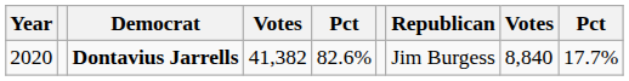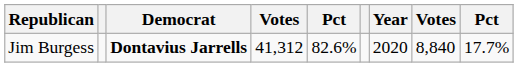 <table class="wikitable" style="margin:0.5em ; font-size:95%">
 <tr>
-<th>Year</th>
+<th>Republican</th>
 <th></th>
 <th>Democrat</th>
 <th>Votes</th>
 <th>Pct</th>
 <th></th>
-<th>Republican</th>
+<th>Year</th>
 <th>Votes</th>
 <th>Pct</th>
 </tr>
 <tr>
-<td>2020</td>
+<td>Jim Burgess</td>
 <td></td>
 <td><strong>Dontavius Jarrells</strong></td>
-<td>41,382</td>
+<td>41,312</td>
 <td>82.6%</td>
 <td></td>
-<td>Jim Burgess</td>
+<td>2020</td>
 <td>8,840</td>
 <td>17.7%</td>
 </tr>
 </table>
